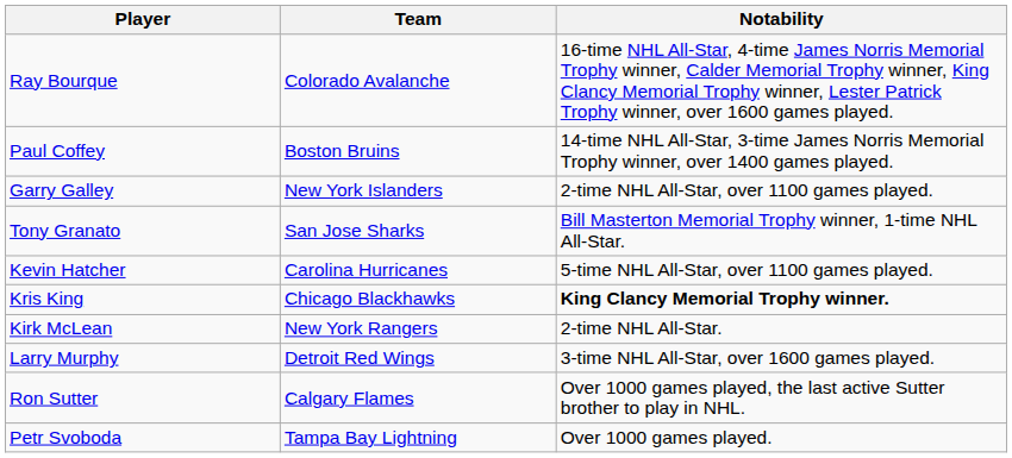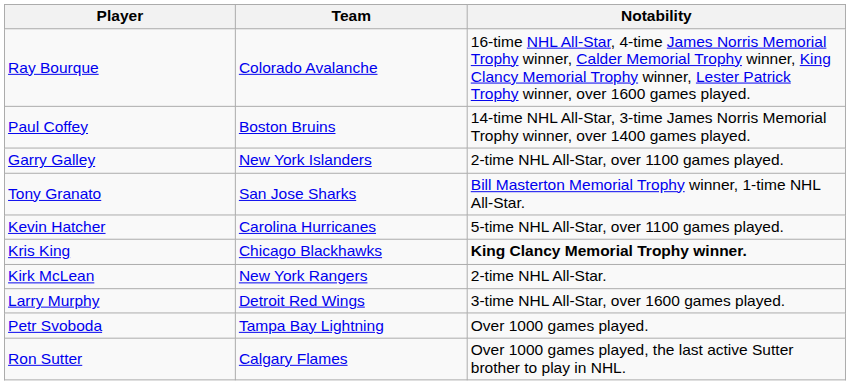 <table class="wikitable">
 <tr>
 <th style="width:15em">Player</th>
 <th style="width:15em">Team</th>
 <th style="width:25em">Notability</th>
 </tr>
 <tr>
 <td><a href='#'>Ray Bourque</a></td>
 <td><a href='#'>Colorado Avalanche</a></td>
 <td>16-time <a href='#'>NHL All-Star</a>, 4-time <a href='#'>James Norris Memorial Trophy</a> winner, <a href='#'>Calder Memorial Trophy</a> winner, <a href='#'>King Clancy Memorial Trophy</a> winner, <a href='#'>Lester Patrick Trophy</a> winner, over 1600 games played.</td>
 </tr>
 <tr>
 <td><a href='#'>Paul Coffey</a></td>
 <td><a href='#'>Boston Bruins</a></td>
 <td>14-time NHL All-Star, 3-time James Norris Memorial Trophy winner, over 1400 games played.</td>
 </tr>
 <tr>
 <td><a href='#'>Garry Galley</a></td>
 <td><a href='#'>New York Islanders</a></td>
 <td>2-time NHL All-Star, over 1100 games played.</td>
 </tr>
 <tr>
 <td><a href='#'>Tony Granato</a></td>
 <td><a href='#'>San Jose Sharks</a></td>
 <td><a href='#'>Bill Masterton Memorial Trophy</a> winner, 1-time NHL All-Star.</td>
 </tr>
 <tr>
 <td><a href='#'>Kevin Hatcher</a></td>
 <td><a href='#'>Carolina Hurricanes</a></td>
 <td>5-time NHL All-Star, over 1100 games played.</td>
 </tr>
 <tr>
 <td><a href='#'>Kris King</a></td>
 <td><a href='#'>Chicago Blackhawks</a></td>
 <td><strong>King Clancy Memorial Trophy winner.</strong></td>
 </tr>
 <tr>
 <td><a href='#'>Kirk McLean</a></td>
 <td><a href='#'>New York Rangers</a></td>
 <td>2-time NHL All-Star.</td>
 </tr>
 <tr>
 <td><a href='#'>Larry Murphy</a></td>
 <td><a href='#'>Detroit Red Wings</a></td>
 <td>3-time NHL All-Star, over 1600 games played.</td>
 </tr>
 <tr>
+<td><a href='#'>Petr Svoboda</a></td>
+<td><a href='#'>Tampa Bay Lightning</a></td>
+<td>Over 1000 games played.</td>
+</tr>
+<tr>
 <td><a href='#'>Ron Sutter</a></td>
 <td><a href='#'>Calgary Flames</a></td>
 <td>Over 1000 games played, the last active Sutter brother to play in NHL.</td>
 </tr>
-<tr>
-<td><a href='#'>Petr Svoboda</a></td>
-<td><a href='#'>Tampa Bay Lightning</a></td>
-<td>Over 1000 games played.</td>
-</tr>
 </table>
